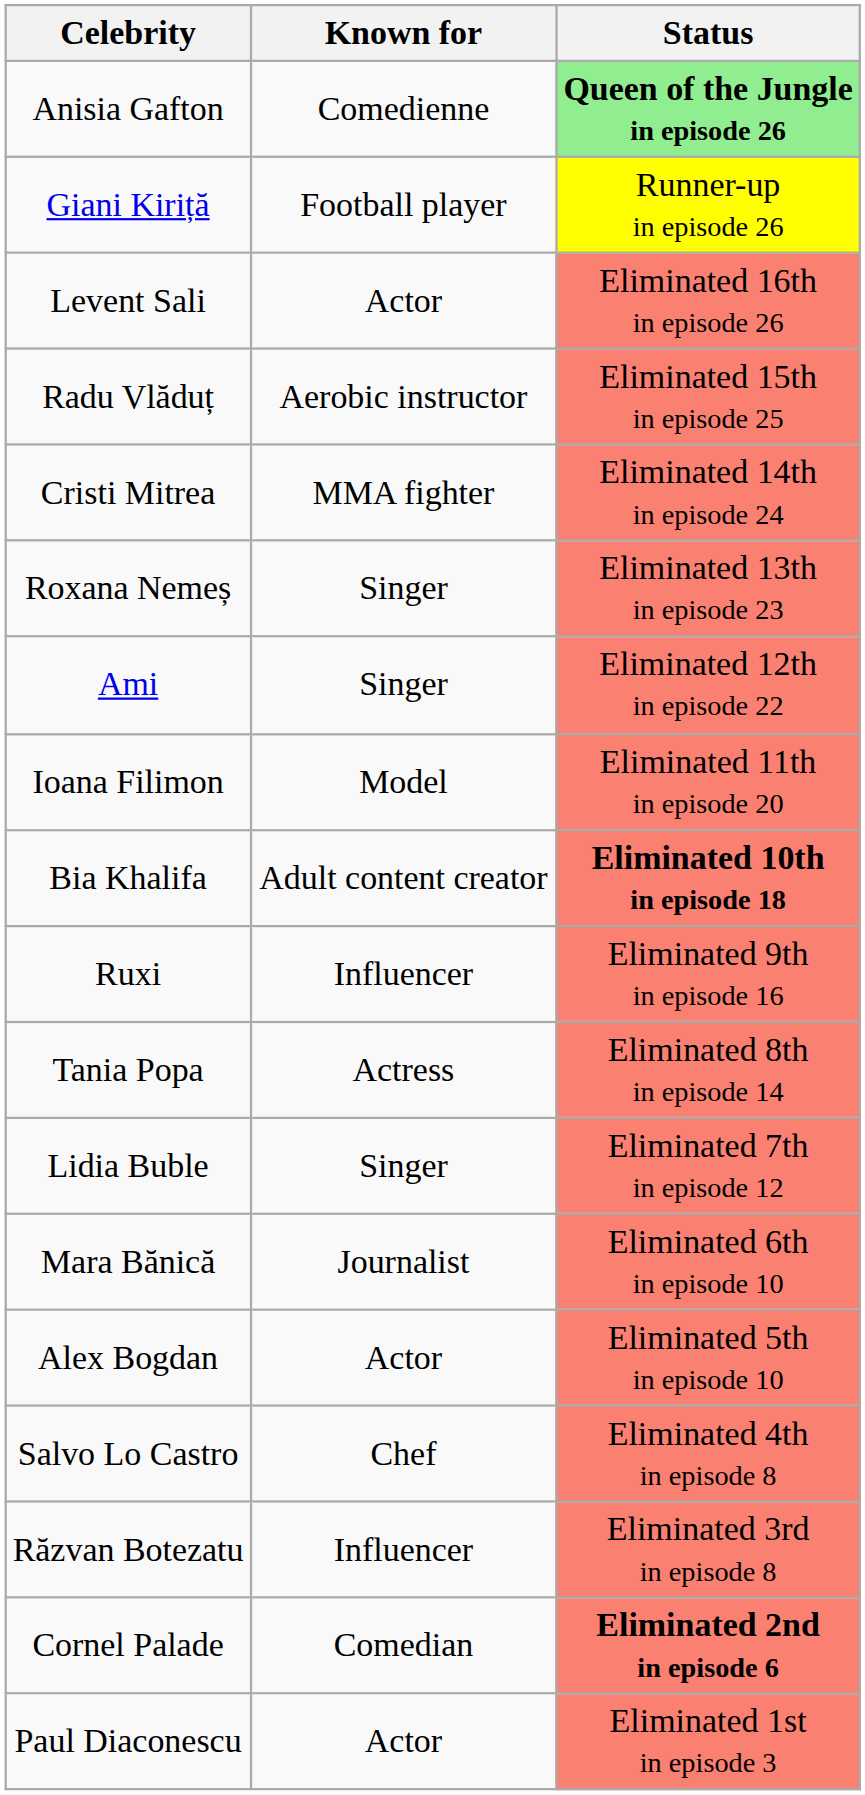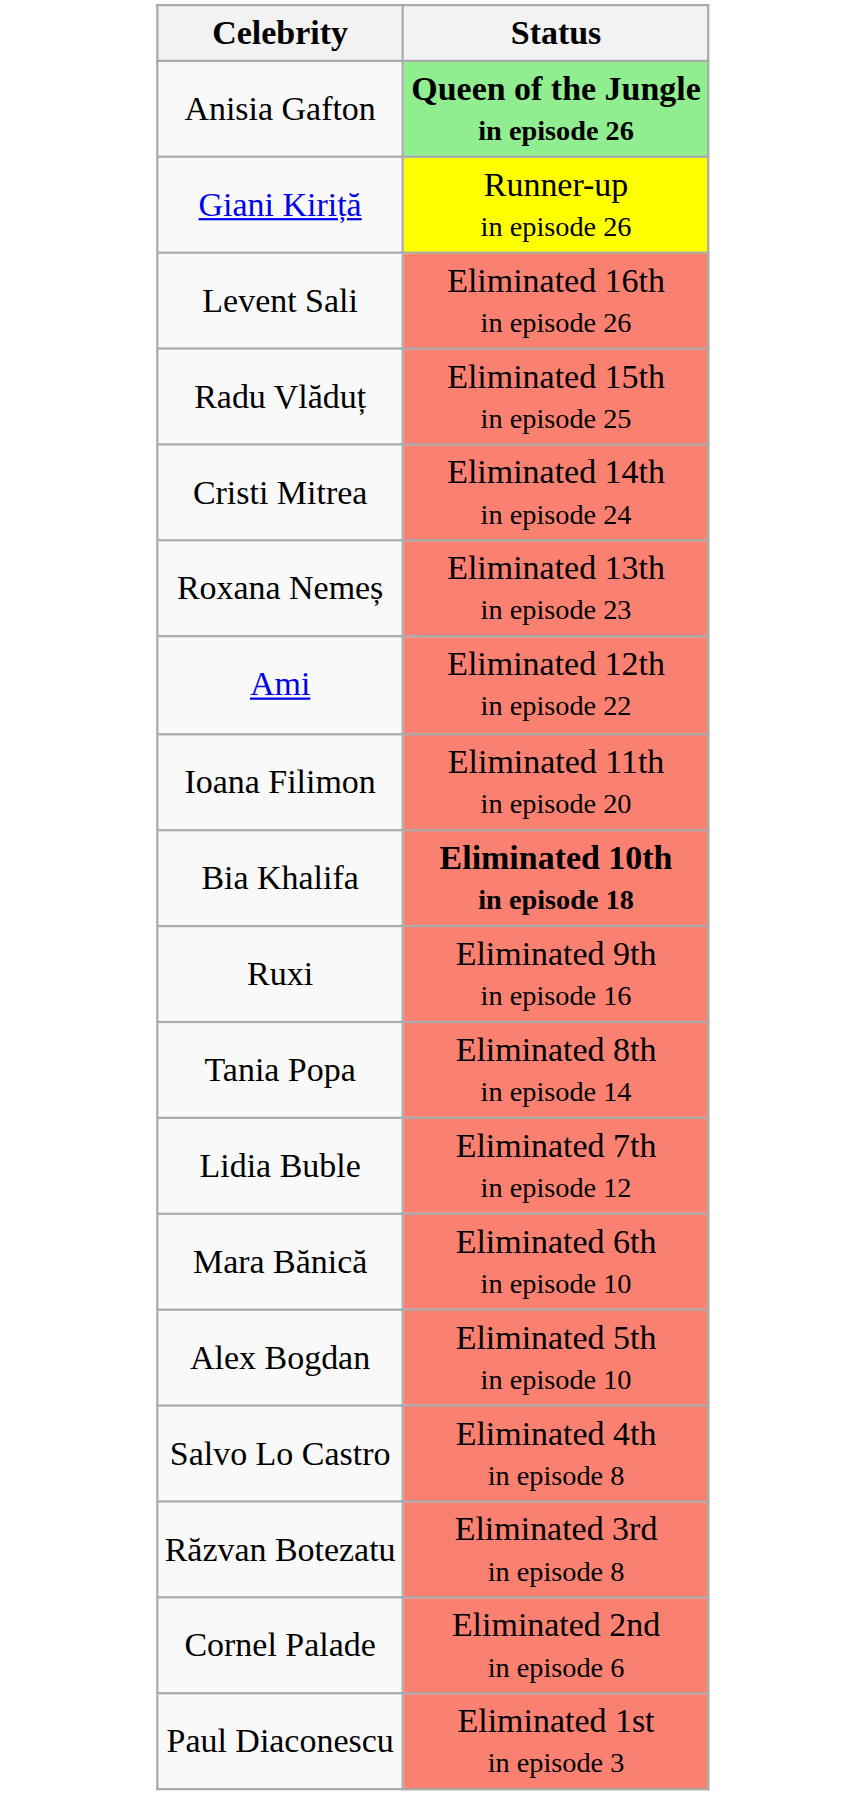 <table class=wikitable sortable" style="text-align: center; white-space:nowrap; margin:auto; font-size:95.2%;">
 <tr>
 <th scope="col">Celebrity</th>
-<th scope="col">Known for</th>
 <th scope="col">Status</th>
 </tr>
 <tr>
 <td>Anisia Gafton</td>
-<td>Comedienne</td>
 <td style=background:lightgreen><strong>Queen of the Jungle<br><small>in episode 26</small></strong></td>
 </tr>
 <tr>
 <td><a href='#'>Giani Kiriță</a></td>
-<td>Football player</td>
 <td style=background:yellow>Runner-up<br><small>in episode 26</small></td>
 </tr>
 <tr>
 <td>Levent Sali</td>
-<td>Actor</td>
 <td style=background:salmon>Eliminated 16th<br><small>in episode 26</small></td>
 </tr>
 <tr>
 <td>Radu Vlăduț</td>
-<td>Aerobic instructor</td>
 <td style=background:salmon>Eliminated 15th<br><small>in episode 25</small></td>
 </tr>
 <tr>
 <td>Cristi Mitrea</td>
-<td>MMA fighter</td>
 <td style=background:salmon>Eliminated 14th<br><small>in episode 24</small></td>
 </tr>
 <tr>
 <td>Roxana Nemeș</td>
-<td>Singer</td>
 <td style=background:salmon>Eliminated 13th<br><small>in episode 23</small></td>
 </tr>
 <tr>
 <td><a href='#'>Ami</a></td>
-<td>Singer</td>
 <td style=background:salmon>Eliminated 12th<br><small>in episode 22</small></td>
 </tr>
 <tr>
 <td>Ioana Filimon</td>
-<td>Model</td>
 <td style=background:salmon>Eliminated 11th<br><small>in episode 20</small></td>
 </tr>
 <tr>
 <td>Bia Khalifa</td>
-<td>Adult content creator</td>
 <td style=background:salmon><strong>Eliminated 10th<br><small>in episode 18</small></strong></td>
 </tr>
 <tr>
 <td>Ruxi</td>
-<td>Influencer</td>
 <td style=background:salmon>Eliminated 9th<br><small>in episode 16</small></td>
 </tr>
 <tr>
 <td>Tania Popa</td>
-<td>Actress</td>
 <td style=background:salmon>Eliminated 8th<br><small>in episode 14</small></td>
 </tr>
 <tr>
 <td>Lidia Buble</td>
-<td>Singer</td>
 <td style=background:salmon>Eliminated 7th<br><small>in episode 12</small></td>
 </tr>
 <tr>
 <td>Mara Bănică</td>
-<td>Journalist</td>
 <td style=background:salmon>Eliminated 6th<br><small>in episode 10</small></td>
 </tr>
 <tr>
 <td>Alex Bogdan</td>
-<td>Actor</td>
 <td style=background:salmon>Eliminated 5th<br><small>in episode 10</small></td>
 </tr>
 <tr>
 <td>Salvo Lo Castro</td>
-<td>Chef</td>
 <td style=background:salmon>Eliminated 4th<br><small>in episode 8</small></td>
 </tr>
 <tr>
 <td>Răzvan Botezatu</td>
-<td>Influencer</td>
 <td style=background:salmon>Eliminated 3rd<br><small>in episode 8</small></td>
 </tr>
 <tr>
 <td>Cornel Palade</td>
-<td>Comedian</td>
-<td style=background:salmon><strong>Eliminated 2nd<br><small>in episode 6</small></strong></td>
+<td style=background:salmon>Eliminated 2nd<br><small>in episode 6</small></td>
 </tr>
 <tr>
 <td>Paul Diaconescu</td>
-<td>Actor</td>
 <td style=background:salmon>Eliminated 1st<br><small>in episode 3</small></td>
 </tr>
 </table>
